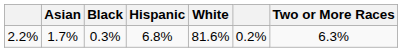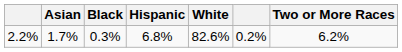 <table class="wikitable" style=text-align:center>
 <tr>
 <th scope="col"></th>
 <th scope="col">Asian</th>
 <th scope="col">Black</th>
 <th scope="col">Hispanic</th>
 <th scope="col">White</th>
 <th scope="col"></th>
 <th scope="col">Two or More Races</th>
 </tr>
 <tr>
 <td>2.2%</td>
 <td>1.7%</td>
 <td>0.3%</td>
 <td>6.8%</td>
-<td>81.6%</td>
+<td>82.6%</td>
 <td>0.2%</td>
-<td>6.3%</td>
+<td>6.2%</td>
 </tr>
 </table>
